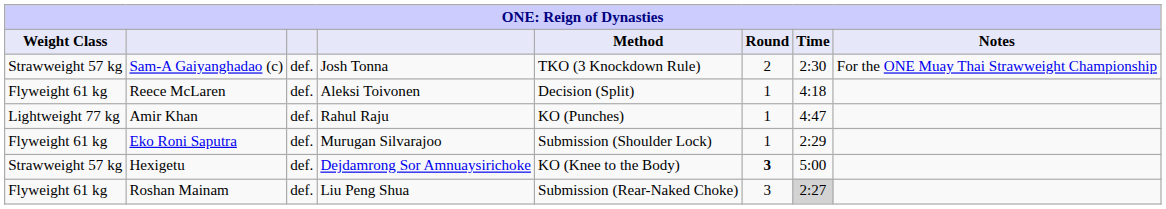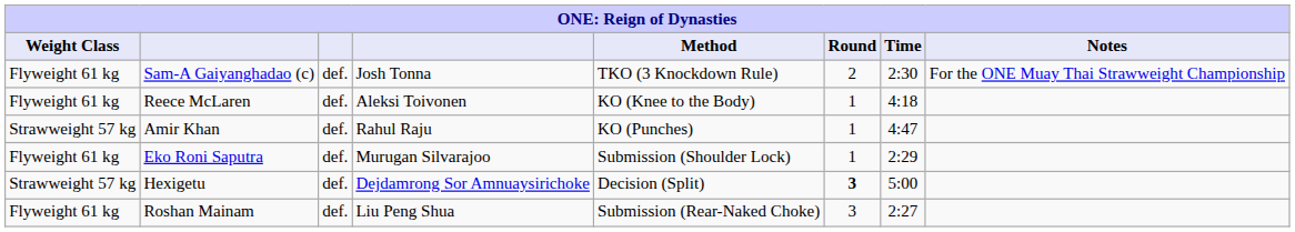 <table class="wikitable" style="font-size: 80%;">
 <tr>
 <th colspan="8" style="background-color: #ccf; color: #000080; text-align: center;"><strong>ONE: Reign of Dynasties</strong></th>
 </tr>
 <tr>
 <th colspan="1" style="background-color: #E6E8FA; color: #000000; text-align: center;">Weight Class</th>
 <th colspan="1" style="background-color: #E6E8FA; color: #000000; text-align: center;"></th>
 <th colspan="1" style="background-color: #E6E8FA; color: #000000; text-align: center;"></th>
 <th colspan="1" style="background-color: #E6E8FA; color: #000000; text-align: center;"></th>
 <th colspan="1" style="background-color: #E6E8FA; color: #000000; text-align: center;">Method</th>
 <th colspan="1" style="background-color: #E6E8FA; color: #000000; text-align: center;">Round</th>
 <th colspan="1" style="background-color: #E6E8FA; color: #000000; text-align: center;">Time</th>
 <th colspan="1" style="background-color: #E6E8FA; color: #000000; text-align: center;">Notes</th>
 </tr>
 <tr>
-<td>Strawweight 57 kg</td>
+<td>Flyweight 61 kg</td>
 <td> <a href='#'>Sam-A Gaiyanghadao</a> (c)</td>
 <td>def.</td>
 <td> Josh Tonna</td>
 <td>TKO (3 Knockdown Rule)</td>
 <td align=center>2</td>
 <td align=center>2:30</td>
 <td>For the <a href='#'>ONE Muay Thai Strawweight Championship</a></td>
 </tr>
 <tr>
 <td>Flyweight 61 kg</td>
 <td> Reece McLaren</td>
 <td>def.</td>
 <td> Aleksi Toivonen</td>
-<td>Decision (Split)</td>
+<td>KO (Knee to the Body)</td>
 <td align=center>1</td>
 <td align=center>4:18</td>
 <td></td>
 </tr>
 <tr>
-<td>Lightweight 77 kg</td>
+<td>Strawweight 57 kg</td>
 <td> Amir Khan</td>
 <td>def.</td>
 <td> Rahul Raju</td>
 <td>KO (Punches)</td>
 <td align=center>1</td>
 <td align=center>4:47</td>
 <td></td>
 </tr>
 <tr>
 <td>Flyweight 61 kg</td>
 <td> <a href='#'>Eko Roni Saputra</a></td>
 <td>def.</td>
 <td> Murugan Silvarajoo</td>
 <td>Submission (Shoulder Lock)</td>
 <td align=center>1</td>
 <td align=center>2:29</td>
 <td></td>
 </tr>
 <tr>
 <td>Strawweight 57 kg</td>
 <td> Hexigetu</td>
 <td>def.</td>
 <td> <a href='#'>Dejdamrong Sor Amnuaysirichoke</a></td>
-<td>KO (Knee to the Body)</td>
+<td>Decision (Split)</td>
 <td align=center><strong>3</strong></td>
 <td align=center>5:00</td>
 <td></td>
 </tr>
 <tr>
 <td>Flyweight 61 kg</td>
 <td> Roshan Mainam</td>
 <td>def.</td>
 <td> Liu Peng Shua</td>
 <td>Submission (Rear-Naked Choke)</td>
 <td align=center>3</td>
-<td align=center style="background: lightgrey;">2:27</td>
+<td align=center>2:27</td>
 <td></td>
 </tr>
 </table>
